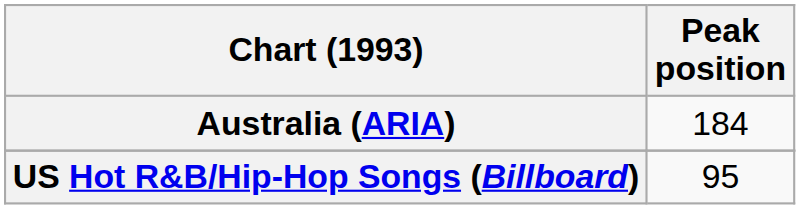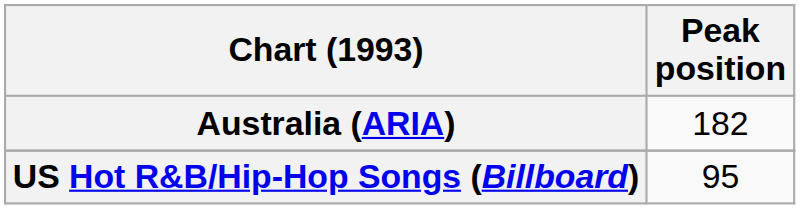 <table class="wikitable sortable plainrowheaders" style="text-align:center">
 <tr>
 <th>Chart (1993)</th>
 <th>Peak<br>position</th>
 </tr>
 <tr>
 <th scope="row">Australia (<a href='#'>ARIA</a>)</th>
-<td align="center">184</td>
+<td align="center">182</td>
 </tr>
 <tr>
 </tr>
 <tr>
 </tr>
 <tr>
 </tr>
 <tr>
 <th scope="row">US <a href='#'>Hot R&B/Hip-Hop Songs</a> (<em><a href='#'>Billboard</a></em>)</th>
 <td>95</td>
 </tr>
 </table>
